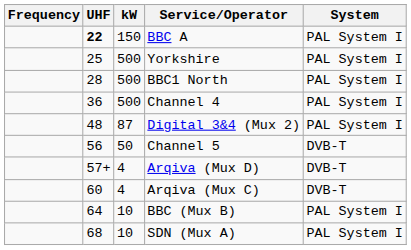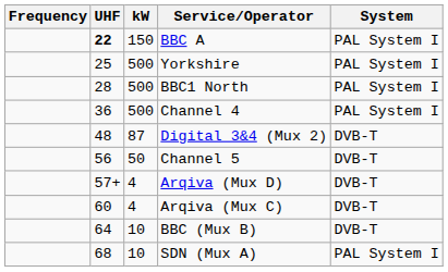 <table class="wikitable sortable">
 <tr>
 <th>Frequency</th>
 <th>UHF</th>
 <th>kW</th>
 <th>Service/Operator</th>
 <th>System</th>
 </tr>
 <tr>
 <td></td>
 <td><strong>22</strong></td>
 <td>150</td>
 <td><a href='#'>BBC</a> A</td>
 <td>PAL System I</td>
 </tr>
 <tr>
 <td></td>
 <td>25</td>
 <td>500</td>
 <td>Yorkshire</td>
 <td>PAL System I</td>
 </tr>
 <tr>
 <td></td>
 <td>28</td>
 <td>500</td>
 <td>BBC1 North</td>
 <td>PAL System I</td>
 </tr>
 <tr>
 <td></td>
 <td>36</td>
 <td>500</td>
 <td>Channel 4</td>
 <td>PAL System I</td>
 </tr>
 <tr>
 <td></td>
 <td>48</td>
 <td>87</td>
 <td><a href='#'>Digital 3&4</a> (Mux 2)</td>
-<td>PAL System I</td>
+<td>DVB-T</td>
 </tr>
 <tr>
 <td></td>
 <td>56</td>
 <td>50</td>
 <td>Channel 5</td>
 <td>DVB-T</td>
 </tr>
 <tr>
 <td></td>
 <td>57+</td>
 <td>4</td>
 <td><a href='#'>Arqiva</a> (Mux D)</td>
 <td>DVB-T</td>
 </tr>
 <tr>
 <td></td>
 <td>60</td>
 <td>4</td>
 <td>Arqiva (Mux C)</td>
 <td>DVB-T</td>
 </tr>
 <tr>
 <td></td>
 <td>64</td>
 <td>10</td>
 <td>BBC (Mux B)</td>
-<td>PAL System I</td>
+<td>DVB-T</td>
 </tr>
 <tr>
 <td></td>
 <td>68</td>
 <td>10</td>
 <td>SDN (Mux A)</td>
 <td>PAL System I</td>
 </tr>
 </table>
